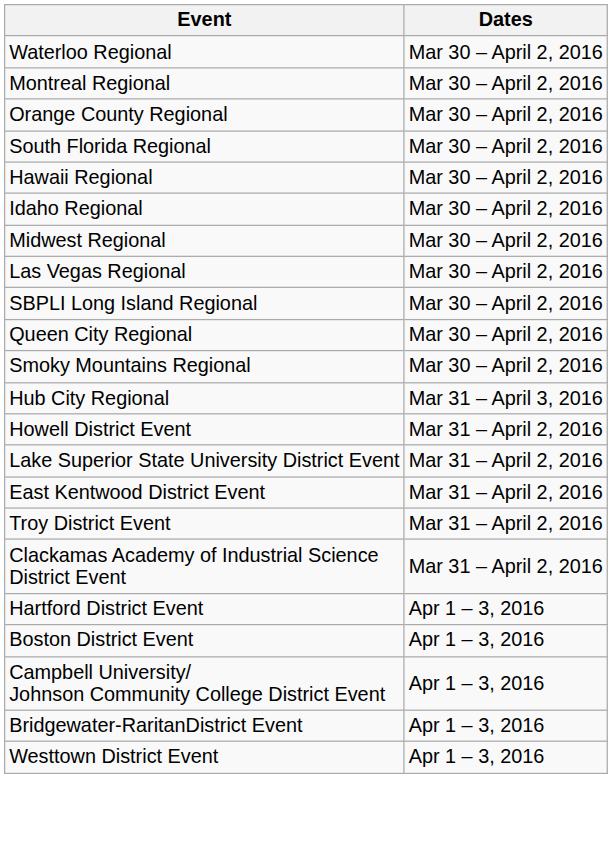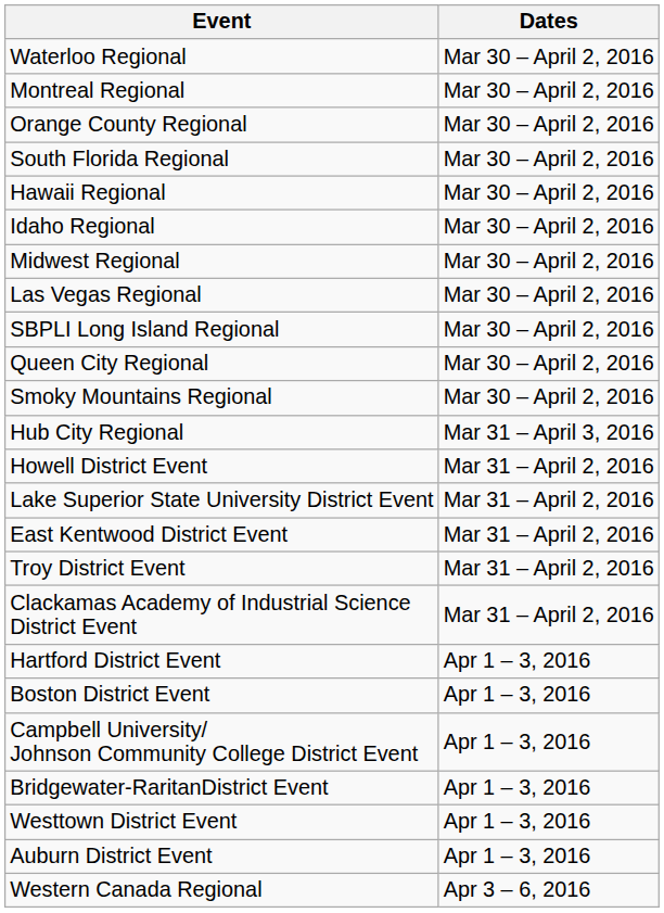 <table class="wikitable">
 <tr>
 <th>Event</th>
 <th>Dates</th>
 </tr>
 <tr>
 <td>Waterloo Regional</td>
 <td>Mar 30 – April 2, 2016</td>
 </tr>
 <tr>
 <td>Montreal Regional</td>
 <td>Mar 30 – April 2, 2016</td>
 </tr>
 <tr>
 <td>Orange County Regional</td>
 <td>Mar 30 – April 2, 2016</td>
 </tr>
 <tr>
 <td>South Florida Regional</td>
 <td>Mar 30 – April 2, 2016</td>
 </tr>
 <tr>
 <td>Hawaii Regional</td>
 <td>Mar 30 – April 2, 2016</td>
 </tr>
 <tr>
 <td>Idaho Regional</td>
 <td>Mar 30 – April 2, 2016</td>
 </tr>
 <tr>
 <td>Midwest Regional</td>
 <td>Mar 30 – April 2, 2016</td>
 </tr>
 <tr>
 <td>Las Vegas Regional</td>
 <td>Mar 30 – April 2, 2016</td>
 </tr>
 <tr>
 <td>SBPLI Long Island Regional</td>
 <td>Mar 30 – April 2, 2016</td>
 </tr>
 <tr>
 <td>Queen City Regional</td>
 <td>Mar 30 – April 2, 2016</td>
 </tr>
 <tr>
 <td>Smoky Mountains Regional</td>
 <td>Mar 30 – April 2, 2016</td>
 </tr>
 <tr>
 <td>Hub City Regional</td>
 <td>Mar 31 – April 3, 2016</td>
 </tr>
 <tr>
 <td>Howell District Event</td>
 <td>Mar 31 – April 2, 2016</td>
 </tr>
 <tr>
 <td>Lake Superior State University District Event</td>
 <td>Mar 31 – April 2, 2016</td>
 </tr>
 <tr>
 <td>East Kentwood District Event</td>
 <td>Mar 31 – April 2, 2016</td>
 </tr>
 <tr>
 <td>Troy District Event</td>
 <td>Mar 31 – April 2, 2016</td>
 </tr>
 <tr>
 <td>Clackamas Academy of Industrial Science<br>District Event</td>
 <td>Mar 31 – April 2, 2016</td>
 </tr>
 <tr>
 <td>Hartford District Event</td>
 <td>Apr 1 – 3, 2016</td>
 </tr>
 <tr>
 <td>Boston District Event</td>
 <td>Apr 1 – 3, 2016</td>
 </tr>
 <tr>
 <td>Campbell University/<br>Johnson Community College District Event</td>
 <td>Apr 1 – 3, 2016</td>
 </tr>
 <tr>
 <td>Bridgewater-RaritanDistrict Event</td>
 <td>Apr 1 – 3, 2016</td>
 </tr>
 <tr>
 <td>Westtown District Event</td>
 <td>Apr 1 – 3, 2016</td>
 </tr>
+<tr>
+<td>Auburn District Event</td>
+<td>Apr 1 – 3, 2016</td>
+</tr>
+<tr>
+<td>Western Canada Regional</td>
+<td>Apr 3 – 6, 2016</td>
+</tr>
 </table>
